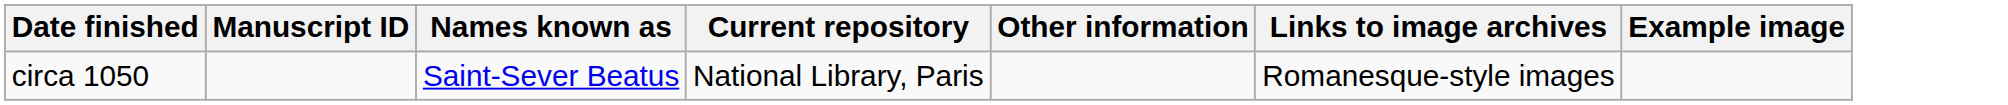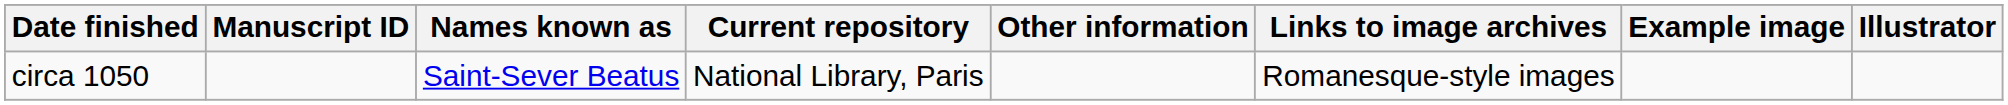 <table class="wikitable">
 <tr>
 <th>Date finished</th>
 <th>Manuscript ID</th>
 <th>Names known as</th>
 <th>Current repository</th>
 <th>Other information</th>
 <th>Links to image archives</th>
 <th>Example image</th>
+<th>Illustrator</th>
 </tr>
 <tr>
 <td>circa 1050</td>
 <td></td>
 <td><a href='#'>Saint-Sever Beatus</a></td>
 <td>National Library, Paris</td>
 <td></td>
 <td>Romanesque-style images</td>
 <td><br></td>
+<td></td>
 </tr>
 </table>
